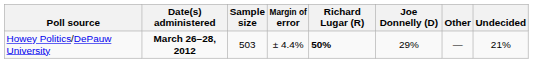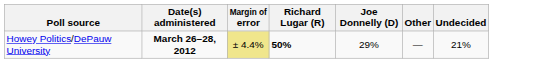 <table class="wikitable">
 <tr valign= bottom>
 <th style="width:215px;">Poll source</th>
 <th style="width:130px;">Date(s)<br>administered</th>
-<th class=small>Sample<br>size</th>
 <th class=small><small>Margin of</small><br>error</th>
 <th style="width:100px;">Richard<br>Lugar (R)</th>
 <th style="width:100px;">Joe<br>Donnelly (D)</th>
 <th>Other</th>
 <th>Undecided</th>
 </tr>
 <tr>
 <td><a href='#'>Howey Politics</a>/<a href='#'>DePauw University</a></td>
 <td align=center><strong>March 26–28, 2012</strong></td>
-<td align=center>503</td>
-<td align=center>± 4.4%</td>
+<td align=center style="background: khaki;">± 4.4%</td>
 <td><strong>50%</strong></td>
 <td align=center>29%</td>
 <td align=center>—</td>
 <td align=center>21%</td>
 </tr>
 </table>
